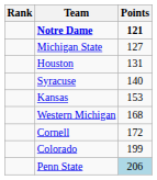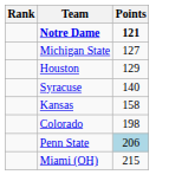 <table class="wikitable sortable" style="text-align:center">
 <tr>
 <th>Rank</th>
 <th>Team</th>
 <th>Points</th>
 </tr>
 <tr>
 <td></td>
 <td align=left><strong><a href='#'>Notre Dame</a></strong></td>
 <td><strong>121</strong></td>
 </tr>
 <tr>
 <td></td>
 <td align=left><a href='#'>Michigan State</a></td>
 <td>127</td>
 </tr>
 <tr>
 <td></td>
 <td align=left><a href='#'>Houston</a></td>
-<td>131</td>
+<td>129</td>
 </tr>
 <tr>
 <td></td>
 <td align=left><a href='#'>Syracuse</a></td>
 <td>140</td>
 </tr>
 <tr>
 <td></td>
 <td align=left><a href='#'>Kansas</a></td>
-<td>153</td>
-</tr>
-<tr>
-<td></td>
-<td align=left><a href='#'>Western Michigan</a></td>
-<td>168</td>
-</tr>
-<tr>
-<td></td>
-<td align=left><a href='#'>Cornell</a></td>
-<td>172</td>
+<td>158</td>
 </tr>
 <tr>
 <td></td>
 <td align=left><a href='#'>Colorado</a></td>
-<td>199</td>
+<td>198</td>
 </tr>
 <tr>
 <td></td>
 <td align=left><a href='#'>Penn State</a></td>
 <td style="background: lightblue;">206</td>
 </tr>
+<tr>
+<td></td>
+<td align=left><a href='#'>Miami (OH)</a></td>
+<td>215</td>
+</tr>
 </table>
